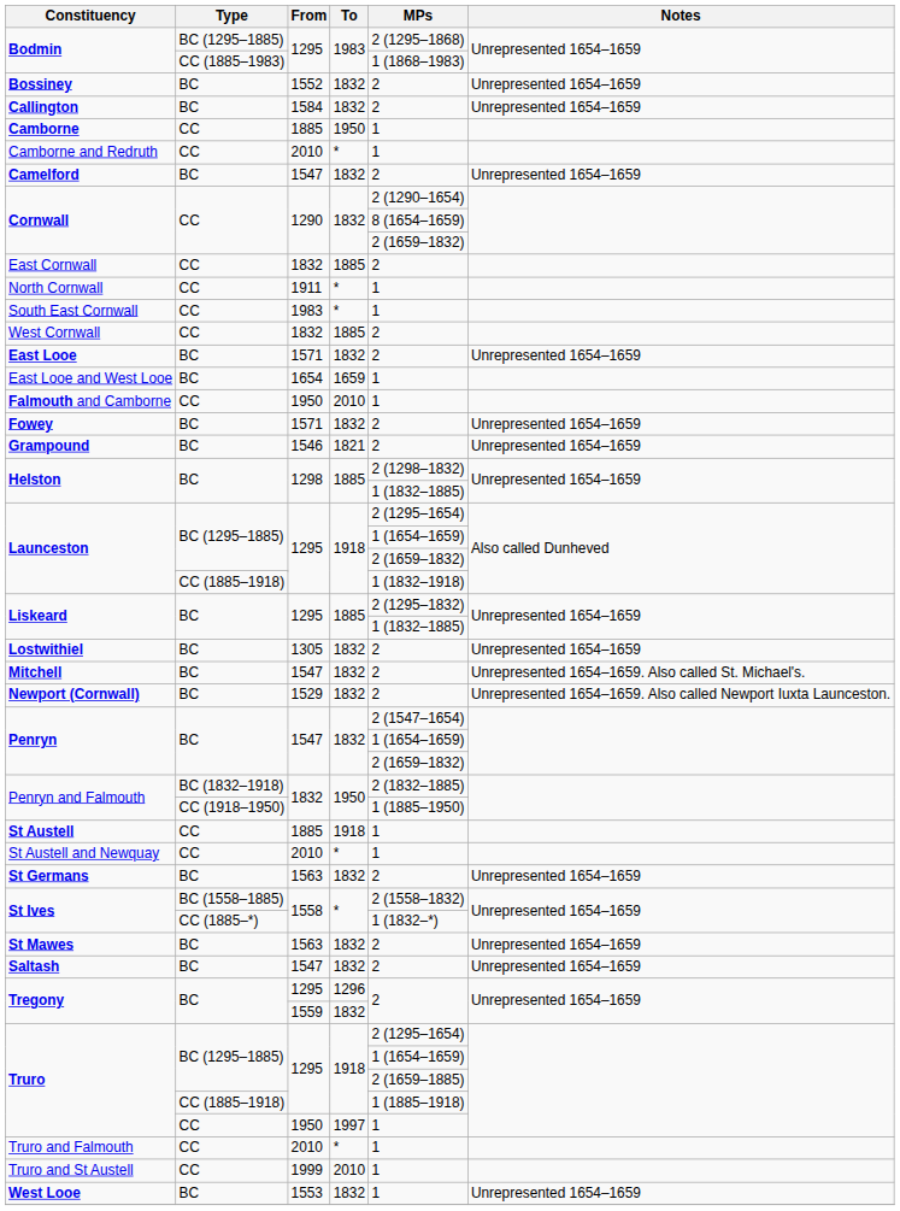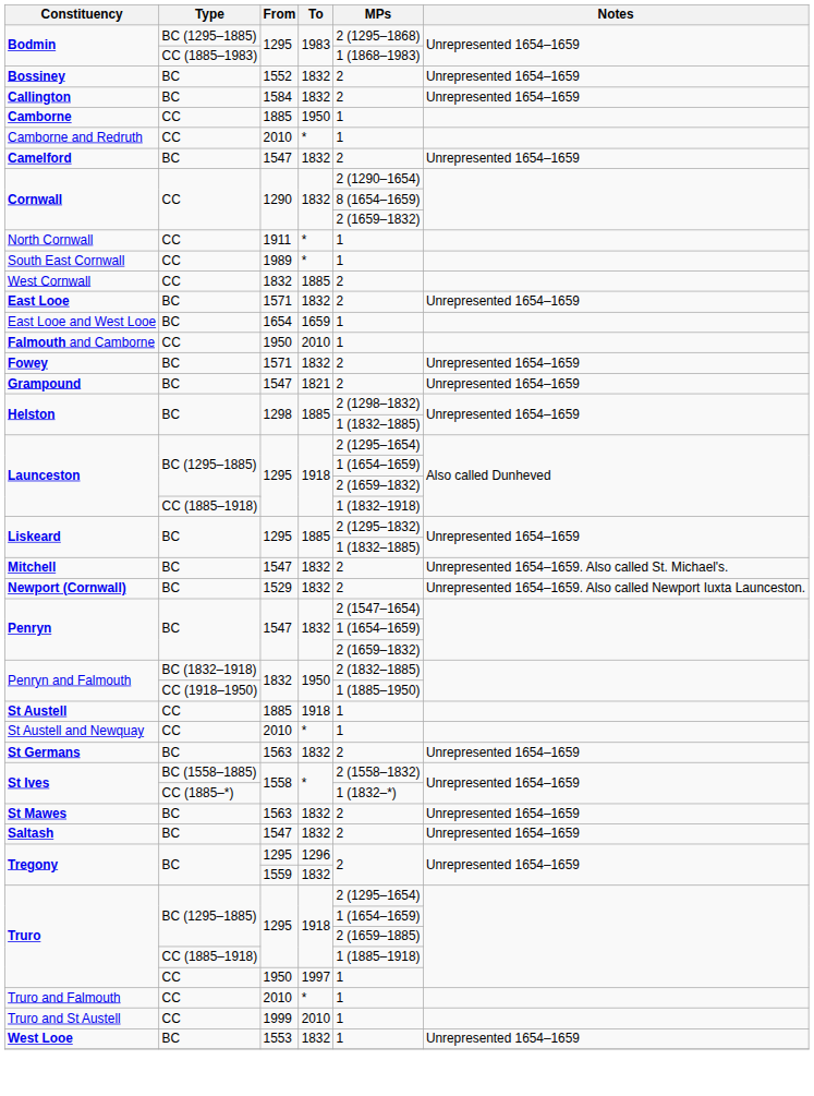 <table class="wikitable">
 <tr>
 <th>Constituency</th>
 <th>Type</th>
 <th>From</th>
 <th>To</th>
 <th>MPs</th>
 <th>Notes</th>
 </tr>
 <tr>
 <td rowspan="2"><strong><a href='#'>Bodmin</a></strong></td>
 <td>BC (1295–1885)</td>
 <td rowspan="2">1295</td>
 <td rowspan="2">1983</td>
 <td>2 (1295–1868)</td>
 <td rowspan="2">Unrepresented 1654–1659</td>
 </tr>
 <tr>
 <td>CC (1885–1983)</td>
 <td>1 (1868–1983)</td>
 </tr>
 <tr>
 <td><strong><a href='#'>Bossiney</a></strong></td>
 <td>BC</td>
 <td>1552</td>
 <td>1832</td>
 <td>2</td>
 <td>Unrepresented 1654–1659</td>
 </tr>
 <tr>
 <td><strong><a href='#'>Callington</a></strong></td>
 <td>BC</td>
 <td>1584</td>
 <td>1832</td>
 <td>2</td>
 <td>Unrepresented 1654–1659</td>
 </tr>
 <tr>
 <td><strong><a href='#'>Camborne</a></strong></td>
 <td>CC</td>
 <td>1885</td>
 <td>1950</td>
 <td>1</td>
 <td></td>
 </tr>
 <tr>
 <td><a href='#'>Camborne and Redruth</a></td>
 <td>CC</td>
 <td>2010</td>
 <td>*</td>
 <td>1</td>
 <td></td>
 </tr>
 <tr>
 <td><strong><a href='#'>Camelford</a></strong></td>
 <td>BC</td>
 <td>1547</td>
 <td>1832</td>
 <td>2</td>
 <td>Unrepresented 1654–1659</td>
 </tr>
 <tr>
 <td rowspan="3"><strong><a href='#'>Cornwall</a></strong></td>
 <td rowspan="3">CC</td>
 <td rowspan="3">1290</td>
 <td rowspan="3">1832</td>
 <td>2 (1290–1654)</td>
 <td rowspan="3"></td>
 </tr>
 <tr>
 <td>8 (1654–1659)</td>
 </tr>
 <tr>
 <td>2 (1659–1832)</td>
 </tr>
 <tr>
-<td><a href='#'>East Cornwall</a></td>
-<td>CC</td>
-<td>1832</td>
-<td>1885</td>
-<td>2</td>
-<td></td>
-</tr>
-<tr>
 <td><a href='#'>North Cornwall</a></td>
 <td>CC</td>
 <td>1911</td>
 <td>*</td>
 <td>1</td>
 <td></td>
 </tr>
 <tr>
 <td><a href='#'>South East Cornwall</a></td>
 <td>CC</td>
-<td>1983</td>
+<td>1989</td>
 <td>*</td>
 <td>1</td>
 <td></td>
 </tr>
 <tr>
 <td><a href='#'>West Cornwall</a></td>
 <td>CC</td>
 <td>1832</td>
 <td>1885</td>
 <td>2</td>
 <td></td>
 </tr>
 <tr>
 <td><strong><a href='#'>East Looe</a></strong></td>
 <td>BC</td>
 <td>1571</td>
 <td>1832</td>
 <td>2</td>
 <td>Unrepresented 1654–1659</td>
 </tr>
 <tr>
 <td><a href='#'>East Looe and West Looe</a></td>
 <td>BC</td>
 <td>1654</td>
 <td>1659</td>
 <td>1</td>
 <td></td>
 </tr>
 <tr>
 <td><a href='#'><strong>Falmouth</strong> and Camborne</a></td>
 <td>CC</td>
 <td>1950</td>
 <td>2010</td>
 <td>1</td>
 <td></td>
 </tr>
 <tr>
 <td><strong><a href='#'>Fowey</a></strong></td>
 <td>BC</td>
 <td>1571</td>
 <td>1832</td>
 <td>2</td>
 <td>Unrepresented 1654–1659</td>
 </tr>
 <tr>
 <td><strong><a href='#'>Grampound</a></strong></td>
 <td>BC</td>
-<td>1546</td>
+<td>1547</td>
 <td>1821</td>
 <td>2</td>
 <td>Unrepresented 1654–1659</td>
 </tr>
 <tr>
 <td rowspan="2"><strong><a href='#'>Helston</a></strong></td>
 <td rowspan="2">BC</td>
 <td rowspan="2">1298</td>
 <td rowspan="2">1885</td>
 <td>2 (1298–1832)</td>
 <td rowspan="2">Unrepresented 1654–1659</td>
 </tr>
 <tr>
 <td>1 (1832–1885)</td>
 </tr>
 <tr>
 <td rowspan="5"><strong><a href='#'>Launceston</a></strong></td>
 <td rowspan="4">BC (1295–1885)</td>
 <td rowspan="5">1295</td>
 <td rowspan="5">1918</td>
 <td>2 (1295–1654)</td>
 <td rowspan="5">Also called Dunheved</td>
 </tr>
 <tr>
 <td>1 (1654–1659)</td>
 </tr>
 <tr>
 <td>2 (1659–1832)</td>
 </tr>
 <tr>
 <td rowspan="2">1 (1832–1918)</td>
 </tr>
 <tr>
 <td>CC (1885–1918)</td>
 </tr>
 <tr>
 <td rowspan="2"><strong><a href='#'>Liskeard</a></strong></td>
 <td rowspan="2">BC</td>
 <td rowspan="2">1295</td>
 <td rowspan="2">1885</td>
 <td>2 (1295–1832)</td>
 <td rowspan="2">Unrepresented 1654–1659</td>
 </tr>
 <tr>
 <td>1 (1832–1885)</td>
-</tr>
-<tr>
-<td><strong><a href='#'>Lostwithiel</a></strong></td>
-<td>BC</td>
-<td>1305</td>
-<td>1832</td>
-<td>2</td>
-<td>Unrepresented 1654–1659</td>
 </tr>
 <tr>
 <td><strong><a href='#'>Mitchell</a></strong></td>
 <td>BC</td>
 <td>1547</td>
 <td>1832</td>
 <td>2</td>
 <td>Unrepresented 1654–1659. Also called St. Michael's.</td>
 </tr>
 <tr>
 <td><strong><a href='#'>Newport (Cornwall)</a></strong></td>
 <td>BC</td>
 <td>1529</td>
 <td>1832</td>
 <td>2</td>
 <td>Unrepresented 1654–1659. Also called Newport Iuxta Launceston.</td>
 </tr>
 <tr>
 <td rowspan="3"><strong><a href='#'>Penryn</a></strong></td>
 <td rowspan="3">BC</td>
 <td rowspan="3">1547</td>
 <td rowspan="3">1832</td>
 <td>2 (1547–1654)</td>
 <td rowspan="3"></td>
 </tr>
 <tr>
 <td>1 (1654–1659)</td>
 </tr>
 <tr>
 <td>2 (1659–1832)</td>
 </tr>
 <tr>
 <td rowspan="2"><a href='#'>Penryn and Falmouth</a></td>
 <td>BC (1832–1918)</td>
 <td rowspan="2">1832</td>
 <td rowspan="2">1950</td>
 <td>2 (1832–1885)</td>
 <td rowspan="2"></td>
 </tr>
 <tr>
 <td>CC (1918–1950)</td>
 <td>1 (1885–1950)</td>
 </tr>
 <tr>
 <td><strong><a href='#'>St Austell</a></strong></td>
 <td>CC</td>
 <td>1885</td>
 <td>1918</td>
 <td>1</td>
 <td></td>
 </tr>
 <tr>
 <td><a href='#'>St Austell and Newquay</a></td>
 <td>CC</td>
 <td>2010</td>
 <td>*</td>
 <td>1</td>
 <td></td>
 </tr>
 <tr>
 <td><strong><a href='#'>St Germans</a></strong></td>
 <td>BC</td>
 <td>1563</td>
 <td>1832</td>
 <td>2</td>
 <td>Unrepresented 1654–1659</td>
 </tr>
 <tr>
 <td rowspan="2"><strong><a href='#'>St Ives</a></strong></td>
 <td>BC (1558–1885)</td>
 <td rowspan="2">1558</td>
 <td rowspan="2">*</td>
 <td>2 (1558–1832)</td>
 <td rowspan="2">Unrepresented 1654–1659</td>
 </tr>
 <tr>
 <td>CC (1885–*)</td>
 <td>1 (1832–*)</td>
 </tr>
 <tr>
 <td><strong><a href='#'>St Mawes</a></strong></td>
 <td>BC</td>
 <td>1563</td>
 <td>1832</td>
 <td>2</td>
 <td>Unrepresented 1654–1659</td>
 </tr>
 <tr>
 <td><strong><a href='#'>Saltash</a></strong></td>
 <td>BC</td>
 <td>1547</td>
 <td>1832</td>
 <td>2</td>
 <td>Unrepresented 1654–1659</td>
 </tr>
 <tr>
 <td rowspan="2"><strong><a href='#'>Tregony</a></strong></td>
 <td rowspan="2">BC</td>
 <td>1295</td>
 <td>1296</td>
 <td rowspan="2">2</td>
 <td rowspan="2">Unrepresented 1654–1659</td>
 </tr>
 <tr>
 <td>1559</td>
 <td>1832</td>
 </tr>
 <tr>
 <td rowspan="5"><strong><a href='#'>Truro</a></strong></td>
 <td rowspan="3">BC (1295–1885)</td>
 <td rowspan="4">1295</td>
 <td rowspan="4">1918</td>
 <td>2 (1295–1654)</td>
 <td rowspan="5"></td>
 </tr>
 <tr>
 <td>1 (1654–1659)</td>
 </tr>
 <tr>
 <td>2 (1659–1885)</td>
 </tr>
 <tr>
 <td>CC (1885–1918)</td>
 <td>1 (1885–1918)</td>
 </tr>
 <tr>
 <td>CC</td>
 <td>1950</td>
 <td>1997</td>
 <td>1</td>
 </tr>
 <tr>
 <td><a href='#'>Truro and Falmouth</a></td>
 <td>CC</td>
 <td>2010</td>
 <td>*</td>
 <td>1</td>
 <td></td>
 </tr>
 <tr>
 <td><a href='#'>Truro and St Austell</a></td>
 <td>CC</td>
 <td>1999</td>
 <td>2010</td>
 <td>1</td>
 <td></td>
 </tr>
 <tr>
 <td><strong><a href='#'>West Looe</a></strong></td>
 <td>BC</td>
 <td>1553</td>
 <td>1832</td>
 <td>1</td>
 <td>Unrepresented 1654–1659</td>
 </tr>
 <tr>
 </tr>
 </table>
